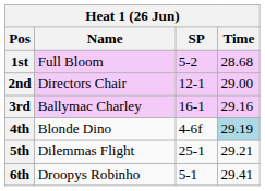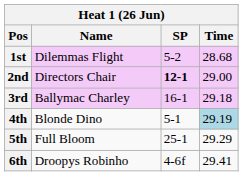 <table class="wikitable">
 <tr>
 <th colspan="6">Heat 1 (26 Jun)</th>
 </tr>
 <tr>
 <th width=20>Pos</th>
 <th width=150>Name</th>
 <th width=40>SP</th>
 <th width=40>Time</th>
 </tr>
 <tr style="background: #f4caf9;">
 <th>1st</th>
-<td>Full Bloom</td>
+<td>Dilemmas Flight</td>
 <td>5-2</td>
 <td>28.68</td>
 </tr>
 <tr style="background: #f4caf9;">
 <th>2nd</th>
 <td>Directors Chair</td>
-<td>12-1</td>
+<td><strong>12-1</strong></td>
 <td>29.00</td>
 </tr>
 <tr style="background: #f4caf9;">
 <th>3rd</th>
 <td>Ballymac Charley</td>
 <td>16-1</td>
-<td>29.16</td>
+<td>29.18</td>
 </tr>
 <tr>
 <th>4th</th>
 <td>Blonde Dino</td>
-<td>4-6f</td>
+<td>5-1</td>
 <td style="background: lightblue;">29.19</td>
 </tr>
 <tr>
 <th>5th</th>
-<td>Dilemmas Flight</td>
+<td>Full Bloom</td>
 <td>25-1</td>
-<td>29.21</td>
+<td>29.29</td>
 </tr>
 <tr>
 <th>6th</th>
 <td>Droopys Robinho</td>
-<td>5-1</td>
+<td>4-6f</td>
 <td>29.41</td>
 </tr>
 </table>
